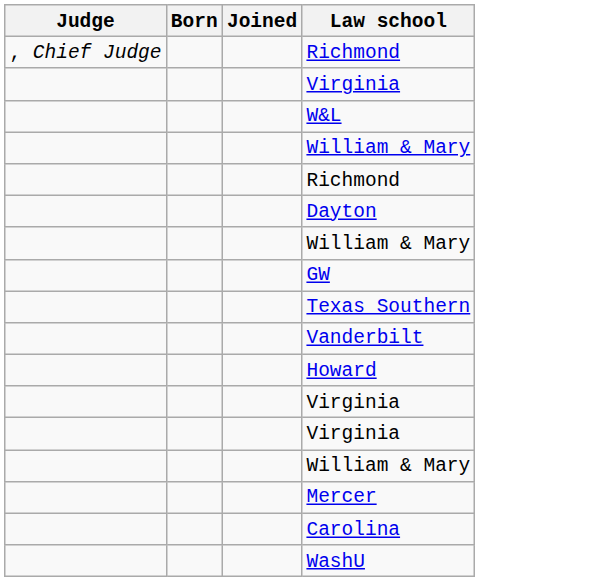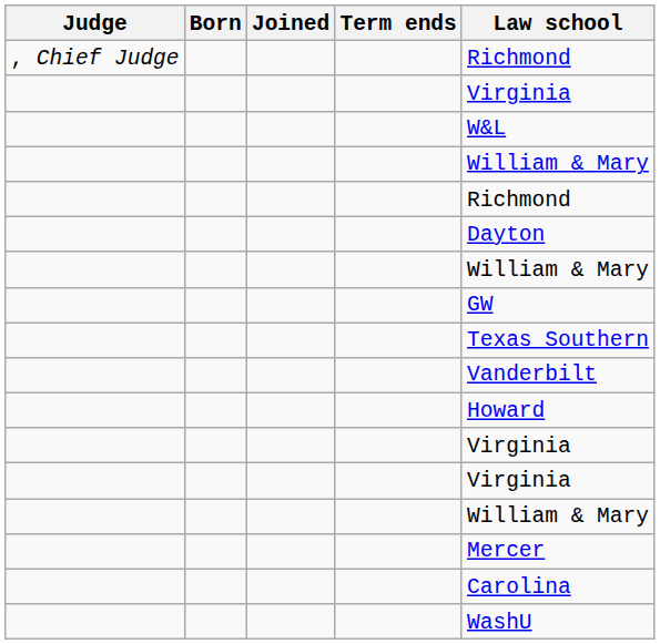 <table class="wikitable sortable">
 <tr>
 <th>Judge</th>
 <th>Born</th>
 <th>Joined</th>
+<th>Term ends</th>
 <th>Law school</th>
 </tr>
 <tr>
 <td>, <em>Chief Judge</em></td>
 <td></td>
 <td></td>
+<td></td>
 <td><a href='#'>Richmond</a></td>
 </tr>
 <tr>
+<td></td>
 <td></td>
 <td></td>
 <td></td>
 <td><a href='#'>Virginia</a></td>
 </tr>
 <tr>
 <td></td>
 <td></td>
 <td></td>
+<td></td>
 <td><a href='#'>W&L</a></td>
 </tr>
 <tr>
+<td></td>
 <td></td>
 <td></td>
 <td></td>
 <td><a href='#'>William & Mary</a></td>
 </tr>
 <tr>
 <td></td>
 <td></td>
 <td></td>
+<td></td>
 <td>Richmond</td>
 </tr>
 <tr>
+<td></td>
 <td></td>
 <td></td>
 <td></td>
 <td><a href='#'>Dayton</a></td>
 </tr>
 <tr>
 <td></td>
 <td></td>
 <td></td>
+<td></td>
 <td>William & Mary</td>
 </tr>
 <tr>
+<td></td>
 <td></td>
 <td></td>
 <td></td>
 <td><a href='#'>GW</a></td>
 </tr>
 <tr>
 <td></td>
 <td></td>
 <td></td>
+<td></td>
 <td><a href='#'>Texas Southern</a></td>
 </tr>
 <tr>
+<td></td>
 <td></td>
 <td></td>
 <td></td>
 <td><a href='#'>Vanderbilt</a></td>
 </tr>
 <tr>
 <td></td>
 <td align="center"></td>
 <td></td>
+<td></td>
 <td><a href='#'>Howard</a></td>
 </tr>
 <tr>
+<td></td>
 <td></td>
 <td></td>
 <td></td>
 <td>Virginia</td>
 </tr>
 <tr>
 <td></td>
 <td></td>
 <td></td>
+<td></td>
 <td>Virginia</td>
 </tr>
 <tr>
+<td></td>
 <td></td>
 <td></td>
 <td></td>
 <td>William & Mary</td>
 </tr>
 <tr>
 <td></td>
 <td></td>
 <td></td>
+<td></td>
 <td><a href='#'>Mercer</a></td>
 </tr>
 <tr>
+<td></td>
 <td></td>
 <td></td>
 <td></td>
 <td><a href='#'>Carolina</a></td>
 </tr>
 <tr>
 <td></td>
 <td align="center"></td>
 <td></td>
+<td></td>
 <td><a href='#'>WashU</a></td>
 </tr>
 </table>
